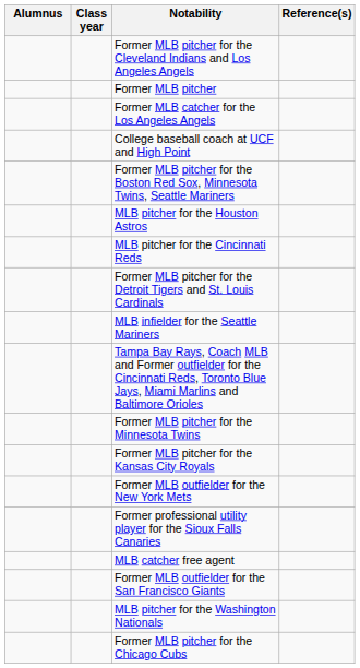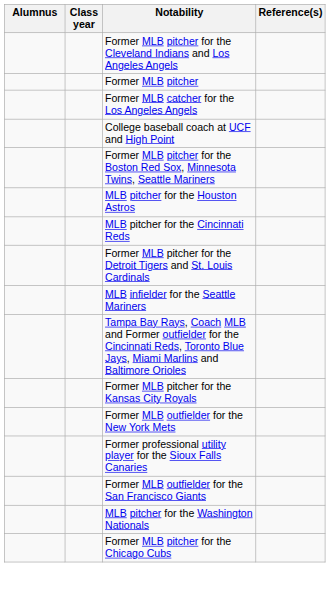 <table class="wikitable sortable" style="width:78%;">
 <tr valign="top">
 <th style="width:20%;">Alumnus</th>
 <th style="width:12%;">Class year</th>
 <th style="width:56%;" class="unsortable">Notability</th>
 <th style="width:12%;" class="unsortable">Reference(s)</th>
 </tr>
 <tr valign="top">
 <td></td>
 <td></td>
 <td>Former <a href='#'>MLB</a> <a href='#'>pitcher</a> for the <a href='#'>Cleveland Indians</a> and <a href='#'>Los Angeles Angels</a></td>
 <td></td>
 </tr>
 <tr valign="top">
 <td></td>
 <td></td>
 <td>Former <a href='#'>MLB</a> <a href='#'>pitcher</a></td>
 </tr>
 <tr valign="top">
 <td></td>
 <td></td>
 <td>Former <a href='#'>MLB</a> <a href='#'>catcher</a> for the <a href='#'>Los Angeles Angels</a></td>
 <td></td>
 </tr>
 <tr valign="top">
 <td></td>
 <td></td>
 <td>College baseball coach at <a href='#'>UCF</a> and <a href='#'>High Point</a></td>
 <td></td>
 </tr>
 <tr valign="top">
 <td></td>
 <td></td>
 <td>Former <a href='#'>MLB</a> <a href='#'>pitcher</a> for the <a href='#'>Boston Red Sox</a>, <a href='#'>Minnesota Twins</a>, <a href='#'>Seattle Mariners</a></td>
 <td></td>
 </tr>
 <tr valign="top">
 <td></td>
 <td></td>
 <td><a href='#'>MLB</a> <a href='#'>pitcher</a> for the <a href='#'>Houston Astros</a></td>
 </tr>
 <tr valign="top">
 <td></td>
 <td></td>
 <td><a href='#'>MLB</a> pitcher for the <a href='#'>Cincinnati Reds</a></td>
 <td></td>
 </tr>
 <tr valign="top">
 <td></td>
 <td></td>
 <td>Former <a href='#'>MLB</a> pitcher for the <a href='#'>Detroit Tigers</a> and <a href='#'>St. Louis Cardinals</a></td>
 <td></td>
 </tr>
 <tr valign="top">
 <td></td>
 <td></td>
 <td><a href='#'>MLB</a> <a href='#'>infielder</a> for the <a href='#'>Seattle Mariners</a></td>
 <td></td>
 </tr>
 <tr valign="top">
 <td></td>
 <td></td>
 <td><a href='#'>Tampa Bay Rays</a>, <a href='#'>Coach</a> <a href='#'>MLB</a> and Former <a href='#'>outfielder</a> for the <a href='#'>Cincinnati Reds</a>, <a href='#'>Toronto Blue Jays</a>, <a href='#'>Miami Marlins</a> and <a href='#'>Baltimore Orioles</a></td>
 <td></td>
 </tr>
 <tr valign="top">
 <td></td>
-<td data-sort-value="00"></td>
-<td>Former <a href='#'>MLB</a> <a href='#'>pitcher</a> for the <a href='#'>Minnesota Twins</a></td>
-<td></td>
-</tr>
-<tr valign="top">
-<td></td>
 <td></td>
 <td>Former <a href='#'>MLB</a> pitcher for the <a href='#'>Kansas City Royals</a></td>
 </tr>
 <tr valign="top">
 <td></td>
 <td></td>
 <td>Former <a href='#'>MLB</a> <a href='#'>outfielder</a> for the <a href='#'>New York Mets</a></td>
 <td></td>
 </tr>
 <tr valign="top">
 <td></td>
 <td></td>
 <td>Former professional <a href='#'>utility player</a> for the <a href='#'>Sioux Falls Canaries</a></td>
-</tr>
-<tr valign="top">
-<td></td>
-<td></td>
-<td><a href='#'>MLB</a> <a href='#'>catcher</a> free agent</td>
-<td></td>
 </tr>
 <tr valign="top">
 <td></td>
 <td></td>
 <td>Former <a href='#'>MLB</a> <a href='#'>outfielder</a> for the <a href='#'>San Francisco Giants</a></td>
 <td></td>
 </tr>
 <tr valign="top">
 <td></td>
 <td></td>
 <td><a href='#'>MLB</a> <a href='#'>pitcher</a> for the <a href='#'>Washington Nationals</a></td>
 <td></td>
 </tr>
 <tr valign="top">
 <td></td>
 <td></td>
 <td>Former <a href='#'>MLB</a> <a href='#'>pitcher</a> for the <a href='#'>Chicago Cubs</a></td>
 <td></td>
 </tr>
 </table>
